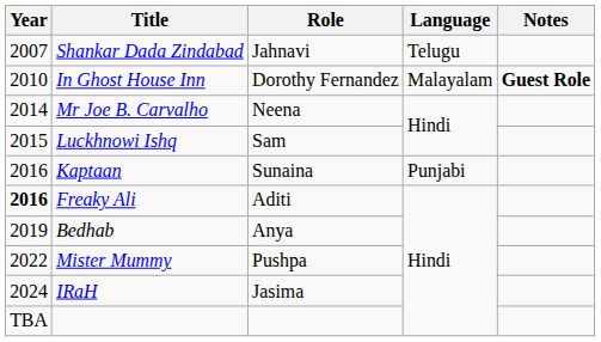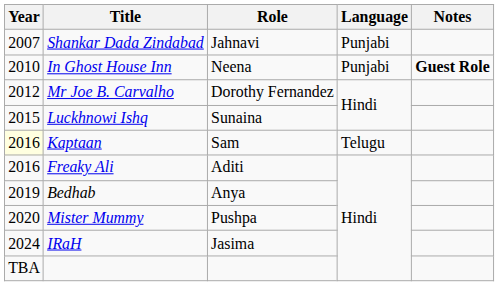 <table class="wikitable sortable">
 <tr>
 <th>Year</th>
 <th>Title</th>
 <th>Role</th>
 <th>Language</th>
 <th>Notes</th>
 </tr>
 <tr>
 <td>2007</td>
 <td><em><a href='#'>Shankar Dada Zindabad</a></em></td>
 <td>Jahnavi</td>
-<td>Telugu</td>
+<td>Punjabi</td>
 <td></td>
 </tr>
 <tr>
 <td>2010</td>
 <td><em><a href='#'>In Ghost House Inn</a></em></td>
-<td>Dorothy Fernandez</td>
-<td>Malayalam</td>
+<td>Neena</td>
+<td>Punjabi</td>
 <td><strong>Guest Role</strong></td>
 </tr>
 <tr>
-<td>2014</td>
+<td>2012</td>
 <td><em><a href='#'>Mr Joe B. Carvalho</a></em></td>
-<td>Neena</td>
+<td>Dorothy Fernandez</td>
 <td rowspan="2">Hindi</td>
 <td></td>
 </tr>
 <tr>
 <td>2015</td>
 <td><em><a href='#'>Luckhnowi Ishq</a></em></td>
+<td>Sunaina</td>
+<td></td>
+</tr>
+<tr>
+<td style="background: lightyellow;">2016</td>
+<td><em><a href='#'>Kaptaan</a></em></td>
 <td>Sam</td>
+<td>Telugu</td>
 <td></td>
 </tr>
 <tr>
 <td>2016</td>
-<td><em><a href='#'>Kaptaan</a></em></td>
-<td>Sunaina</td>
-<td>Punjabi</td>
-<td></td>
-</tr>
-<tr>
-<td><strong>2016</strong></td>
 <td><em><a href='#'>Freaky Ali</a></em></td>
 <td>Aditi</td>
 <td rowspan="5">Hindi</td>
 <td></td>
 </tr>
 <tr>
 <td>2019</td>
 <td><em>Bedhab</em></td>
 <td>Anya</td>
 <td></td>
 </tr>
 <tr>
-<td>2022</td>
+<td>2020</td>
 <td><em><a href='#'>Mister Mummy</a></em></td>
 <td>Pushpa</td>
 <td></td>
 </tr>
 <tr>
 <td>2024</td>
 <td><em><a href='#'>IRaH</a></em></td>
 <td>Jasima</td>
 <td></td>
 </tr>
 <tr>
 <td>TBA</td>
 <td></td>
 <td></td>
 </tr>
 </table>
